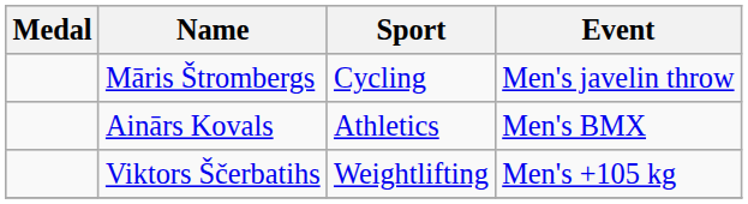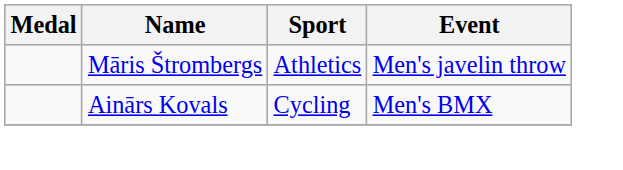 <table class="wikitable sortable" style="font-size:95%">
 <tr>
 <th>Medal</th>
 <th>Name</th>
 <th>Sport</th>
 <th>Event</th>
 </tr>
 <tr>
 <td></td>
 <td><a href='#'>Māris Štrombergs</a></td>
-<td><a href='#'>Cycling</a></td>
+<td><a href='#'>Athletics</a></td>
 <td><a href='#'>Men's javelin throw</a></td>
 </tr>
 <tr>
 <td></td>
 <td><a href='#'>Ainārs Kovals</a></td>
-<td><a href='#'>Athletics</a></td>
+<td><a href='#'>Cycling</a></td>
 <td><a href='#'>Men's BMX</a></td>
-</tr>
-<tr>
-<td></td>
-<td><a href='#'>Viktors Ščerbatihs</a></td>
-<td><a href='#'>Weightlifting</a></td>
-<td><a href='#'>Men's +105 kg</a></td>
 </tr>
 <tr>
 </tr>
 </table>
